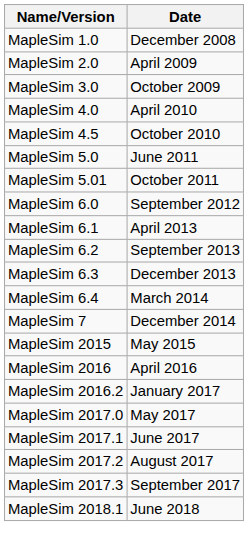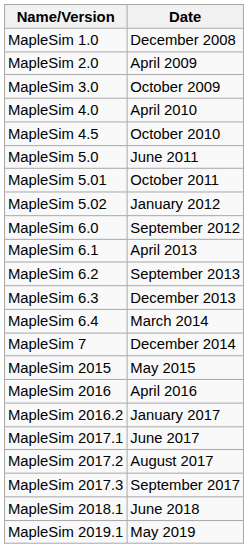 <table class="wikitable" style="font-size: 90%; text-align: left; ">
 <tr>
 <th>Name/Version</th>
 <th>Date</th>
 </tr>
 <tr>
 <td>MapleSim 1.0</td>
 <td>December 2008</td>
 </tr>
 <tr>
 <td>MapleSim 2.0</td>
 <td>April 2009</td>
 </tr>
 <tr>
 <td>MapleSim 3.0</td>
 <td>October 2009</td>
 </tr>
 <tr>
 <td>MapleSim 4.0</td>
 <td>April 2010</td>
 </tr>
 <tr>
 <td>MapleSim 4.5</td>
 <td>October 2010</td>
 </tr>
 <tr>
 <td>MapleSim 5.0</td>
 <td>June 2011</td>
 </tr>
 <tr>
 <td>MapleSim 5.01</td>
 <td>October 2011</td>
+</tr>
+<tr>
+<td>MapleSim 5.02</td>
+<td>January 2012</td>
 </tr>
 <tr>
 <td>MapleSim 6.0</td>
 <td>September 2012</td>
 </tr>
 <tr>
 <td>MapleSim 6.1</td>
 <td>April 2013</td>
 </tr>
 <tr>
 <td>MapleSim 6.2</td>
 <td>September 2013</td>
 </tr>
 <tr>
 <td>MapleSim 6.3</td>
 <td>December 2013</td>
 </tr>
 <tr>
 <td>MapleSim 6.4</td>
 <td>March 2014</td>
 </tr>
 <tr>
 <td>MapleSim 7</td>
 <td>December 2014</td>
 </tr>
 <tr>
 <td>MapleSim 2015</td>
 <td>May 2015</td>
 </tr>
 <tr>
 <td>MapleSim 2016</td>
 <td>April 2016</td>
 </tr>
 <tr>
 <td>MapleSim 2016.2</td>
 <td>January 2017</td>
 </tr>
 <tr>
-<td>MapleSim 2017.0</td>
-<td>May 2017</td>
-</tr>
-<tr>
 <td>MapleSim 2017.1</td>
 <td>June 2017</td>
 </tr>
 <tr>
 <td>MapleSim 2017.2</td>
 <td>August 2017</td>
 </tr>
 <tr>
 <td>MapleSim 2017.3</td>
 <td>September 2017</td>
 </tr>
 <tr>
 <td>MapleSim 2018.1</td>
 <td>June 2018</td>
 </tr>
+<tr>
+<td>MapleSim 2019.1</td>
+<td>May 2019</td>
+</tr>
 </table>
